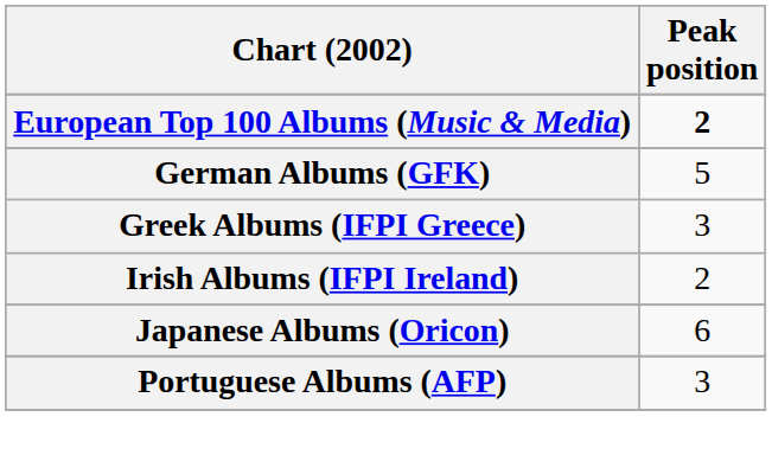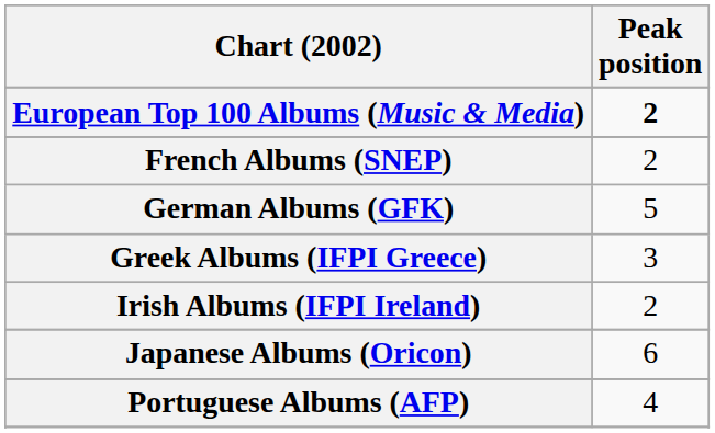 <table class="wikitable sortable plainrowheaders">
 <tr>
 <th>Chart (2002)</th>
 <th>Peak<br>position</th>
 </tr>
 <tr>
 </tr>
 <tr>
 </tr>
 <tr>
 </tr>
 <tr>
 </tr>
 <tr>
 </tr>
 <tr>
 </tr>
 <tr>
 </tr>
 <tr>
 <th scope="row"><a href='#'>European Top 100 Albums</a> (<em><a href='#'>Music & Media</a></em>)</th>
 <td style="text-align:center;"><strong>2</strong></td>
 </tr>
 <tr>
 </tr>
 <tr>
+<th scope="row">French Albums (<a href='#'>SNEP</a>)</th>
+<td style="text-align:center;">2</td>
+</tr>
+<tr>
 <th scope="row">German Albums (<a href='#'>GFK</a>)</th>
 <td style="text-align:center;">5</td>
 </tr>
 <tr>
 <th scope="row">Greek Albums (<a href='#'>IFPI Greece</a>)</th>
 <td style="text-align:center;">3</td>
 </tr>
 <tr>
 <th scope="row">Irish Albums (<a href='#'>IFPI Ireland</a>)</th>
 <td style="text-align:center;">2</td>
 </tr>
 <tr>
 </tr>
 <tr>
 <th scope="row">Japanese Albums (<a href='#'>Oricon</a>)</th>
 <td style="text-align:center;">6</td>
 </tr>
 <tr>
 </tr>
 <tr>
 </tr>
 <tr>
 <th scope="row">Portuguese Albums (<a href='#'>AFP</a>)</th>
-<td style="text-align:center;">3</td>
+<td style="text-align:center;">4</td>
 </tr>
 <tr>
 </tr>
 <tr>
 </tr>
 <tr>
 </tr>
 <tr>
 </tr>
 <tr>
 </tr>
 <tr>
 </tr>
 <tr>
 </tr>
 </table>
